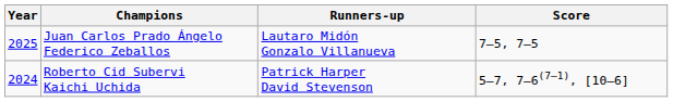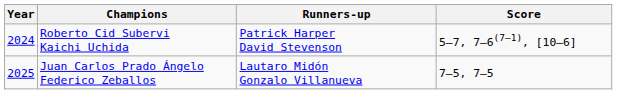 <table class="wikitable" style="font-size:90%">
 <tr>
 <th>Year</th>
 <th width="200">Champions</th>
 <th width="200">Runners-up</th>
 <th width="175">Score</th>
 </tr>
 <tr>
+<td><a href='#'>2024</a></td>
+<td> <a href='#'>Roberto Cid Subervi</a><br> <a href='#'>Kaichi Uchida</a></td>
+<td> <a href='#'>Patrick Harper</a><br> <a href='#'>David Stevenson</a></td>
+<td>5–7, 7–6<sup>(7–1)</sup>, [10–6]</td>
+</tr>
+<tr>
 <td><a href='#'>2025</a></td>
 <td> <a href='#'>Juan Carlos Prado Ángelo</a><br> <a href='#'>Federico Zeballos</a></td>
 <td> <a href='#'>Lautaro Midón</a><br> <a href='#'>Gonzalo Villanueva</a></td>
 <td>7–5, 7–5</td>
 </tr>
-<tr>
-<td><a href='#'>2024</a></td>
-<td> <a href='#'>Roberto Cid Subervi</a><br> <a href='#'>Kaichi Uchida</a></td>
-<td> <a href='#'>Patrick Harper</a><br> <a href='#'>David Stevenson</a></td>
-<td>5–7, 7–6<sup>(7–1)</sup>, [10–6]</td>
-</tr>
 </table>
